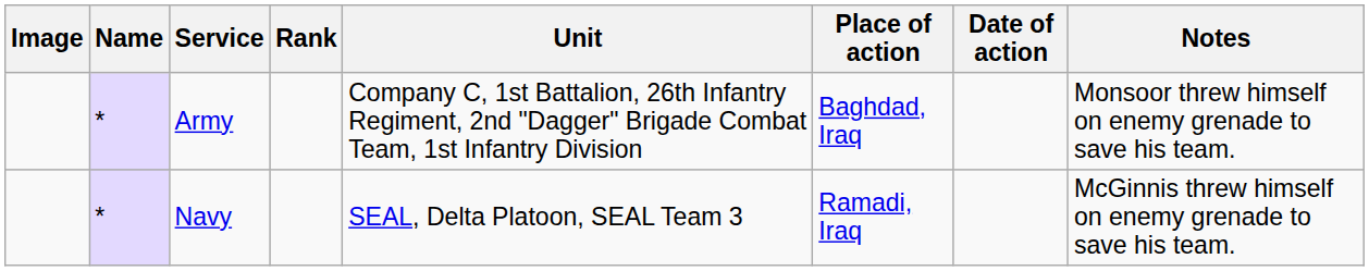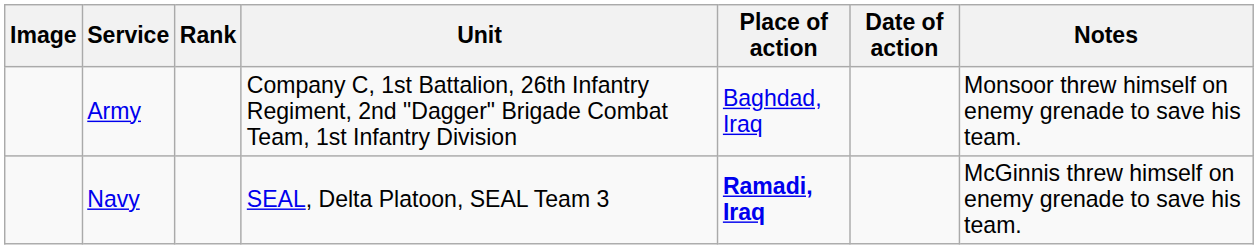 <table class="wikitable sortable">
 <tr>
 <th class="unsortable">Image</th>
-<th>Name</th>
 <th>Service</th>
 <th>Rank</th>
 <th>Unit</th>
 <th>Place of action</th>
 <th>Date of action</th>
 <th class="unsortable">Notes</th>
 </tr>
 <tr>
 <td></td>
-<td style="background:#e3d9ff;">*</td>
 <td><a href='#'>Army</a></td>
 <td></td>
 <td>Company C, 1st Battalion, 26th Infantry Regiment, 2nd "Dagger" Brigade Combat Team, 1st Infantry Division</td>
 <td><a href='#'>Baghdad, Iraq</a></td>
 <td></td>
 <td>Monsoor threw himself on enemy grenade to save his team.</td>
 </tr>
 <tr>
 <td></td>
-<td style="background:#e3d9ff;">*</td>
 <td><a href='#'>Navy</a></td>
 <td></td>
 <td><a href='#'>SEAL</a>, Delta Platoon, SEAL Team 3</td>
-<td><a href='#'>Ramadi, Iraq</a></td>
+<td><strong><a href='#'>Ramadi, Iraq</a></strong></td>
 <td></td>
 <td>McGinnis threw himself on enemy grenade to save his team.</td>
 </tr>
 </table>
